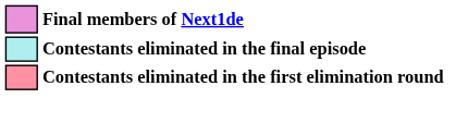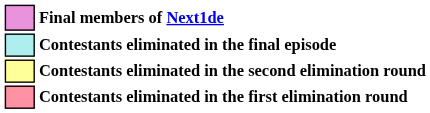 <table class="toccolours" style="font-size: 75%; white-space: nowrap">
 <tr>
 <td style="background:#E993DD; border: 1px solid black">      </td>
 <td><strong>Final members of <a href='#'>Next1de</a></strong></td>
 </tr>
 <tr>
 <td style="background:#AFEEEE; border: 1px solid black"></td>
 <td><strong>Contestants eliminated in the final episode</strong></td>
 </tr>
 <tr>
+<td style="background:#FFFF99; border: 1px solid black"></td>
+<td><strong>Contestants eliminated in the second elimination round</strong></td>
+</tr>
+<tr>
 <td style="background:#FF91A4; border: 1px solid black"></td>
 <td><strong>Contestants eliminated in the first elimination round</strong></td>
 </tr>
 </table>
